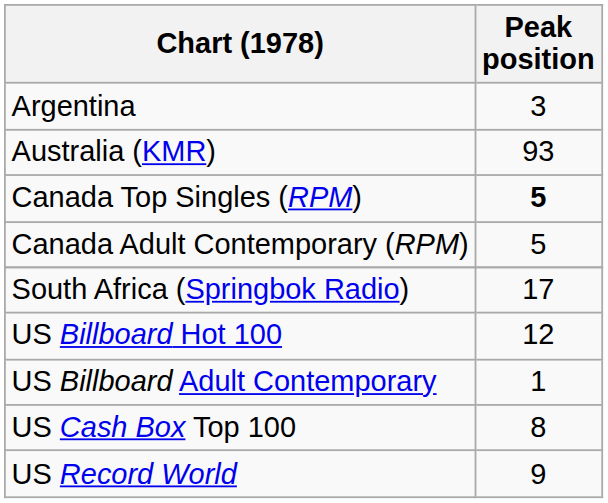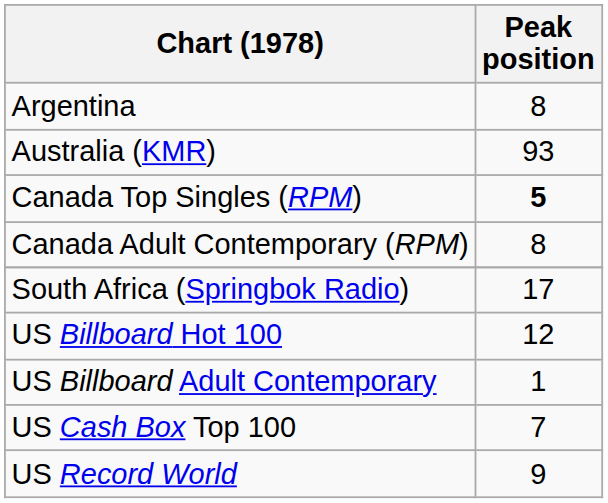 <table class="wikitable sortable">
 <tr>
 <th>Chart (1978)</th>
 <th>Peak<br>position</th>
 </tr>
 <tr>
 <td>Argentina</td>
-<td align="center">3</td>
+<td align="center">8</td>
 </tr>
 <tr>
 <td>Australia (<a href='#'>KMR</a>)</td>
 <td style="text-align:center;">93</td>
 </tr>
 <tr>
 <td>Canada Top Singles (<a href='#'><em>RPM</em></a>)</td>
 <td align=center><strong>5</strong></td>
 </tr>
 <tr>
 <td>Canada Adult Contemporary (<em>RPM</em>)</td>
-<td align=center>5</td>
+<td align=center>8</td>
 </tr>
 <tr>
 </tr>
 <tr>
 <td>South Africa (<a href='#'>Springbok Radio</a>)</td>
 <td style="text-align:center;">17</td>
 </tr>
 <tr>
 <td>US <a href='#'><em>Billboard</em> Hot 100</a></td>
 <td align=center>12</td>
 </tr>
 <tr>
 <td>US <em>Billboard</em> <a href='#'>Adult Contemporary</a></td>
 <td style="text-align:center;">1</td>
 </tr>
 <tr>
 <td>US <em><a href='#'>Cash Box</a></em> Top 100</td>
-<td align=center>8</td>
+<td align=center>7</td>
 </tr>
 <tr>
 <td>US <em><a href='#'>Record World</a></em></td>
 <td align=center>9</td>
 </tr>
 </table>
